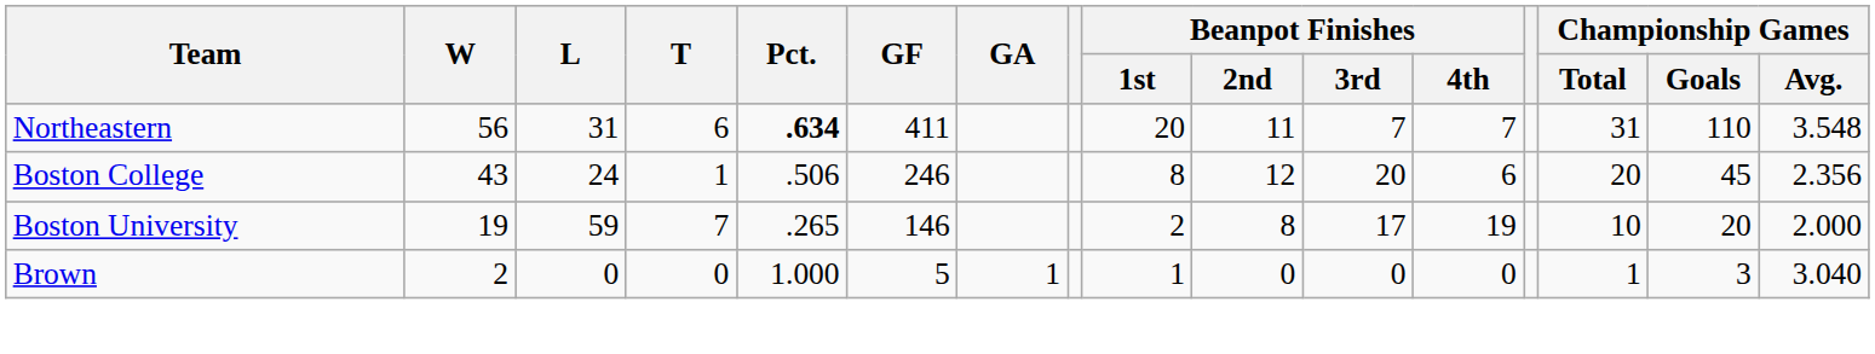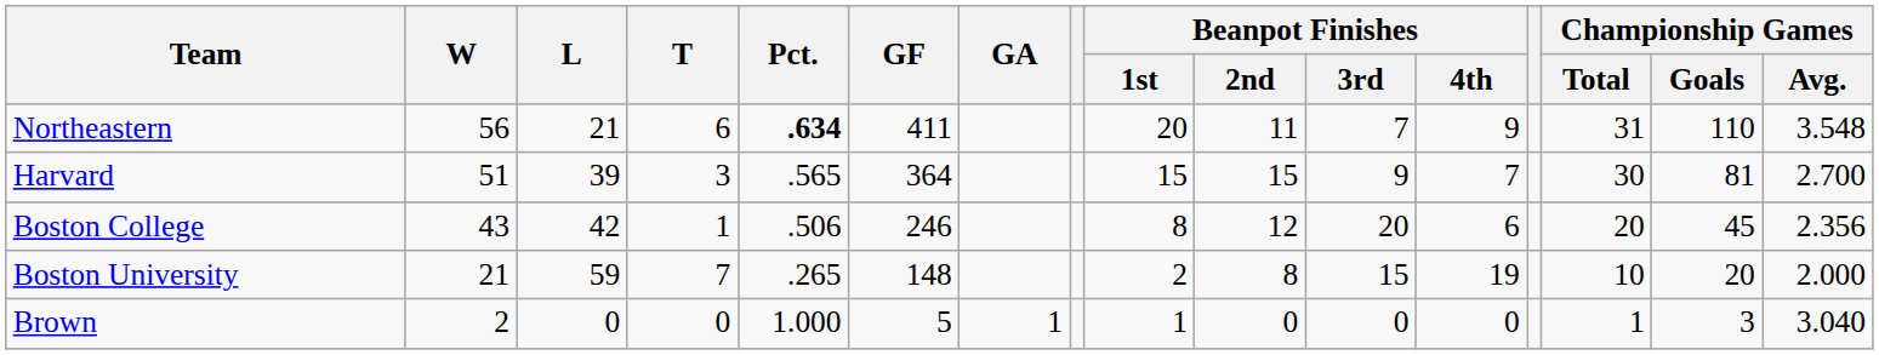 <table class="wikitable">
 <tr>
 <th scope="col" width="200" rowspan="2">Team</th>
 <th scope="col" width="50" rowspan="2">W</th>
 <th scope="col" width="50" rowspan="2">L</th>
 <th scope="col" width="50" rowspan="2">T</th>
 <th scope="col" width="50" rowspan="2">Pct.</th>
 <th scope="col" width="50" rowspan="2">GF</th>
 <th scope="col" width="50" rowspan="2">GA</th>
 <th rowspan="2"></th>
 <th colspan="4">Beanpot Finishes</th>
 <th rowspan="2"></th>
 <th colspan="3">Championship Games</th>
 </tr>
 <tr>
 <th scope="col" width="50">1st</th>
 <th scope="col" width="50">2nd</th>
 <th scope="col" width="50">3rd</th>
 <th scope="col" width="50">4th</th>
 <th scope="col" width="50">Total</th>
 <th scope="col" width="50">Goals</th>
 <th scope="col" width="50">Avg.</th>
 </tr>
 <tr>
 <td><a href='#'>Northeastern</a></td>
 <td style="text-align: right;">56</td>
-<td style="text-align: right;">31</td>
+<td style="text-align: right;">21</td>
 <td style="text-align: right;">6</td>
 <td style="text-align: right;"><strong>.634</strong></td>
 <td style="text-align: right;">411</td>
 <td style="text-align: right;"></td>
 <td></td>
 <td style="text-align: right;">20</td>
 <td style="text-align: right;">11</td>
 <td style="text-align: right;">7</td>
-<td style="text-align: right;">7</td>
+<td style="text-align: right;">9</td>
 <td></td>
 <td style="text-align: right;">31</td>
 <td style="text-align: right;">110</td>
 <td style="text-align: right;">3.548</td>
 </tr>
 <tr>
+<td><a href='#'>Harvard</a></td>
+<td style="text-align: right;">51</td>
+<td style="text-align: right;">39</td>
+<td style="text-align: right;">3</td>
+<td style="text-align: right;">.565</td>
+<td style="text-align: right;">364</td>
+<td style="text-align: right;"></td>
+<td></td>
+<td style="text-align: right;">15</td>
+<td style="text-align: right;">15</td>
+<td style="text-align: right;">9</td>
+<td style="text-align: right;">7</td>
+<td></td>
+<td style="text-align: right;">30</td>
+<td style="text-align: right;">81</td>
+<td style="text-align: right;">2.700</td>
+</tr>
+<tr>
 <td><a href='#'>Boston College</a></td>
 <td style="text-align: right;">43</td>
-<td style="text-align: right;">24</td>
+<td style="text-align: right;">42</td>
 <td style="text-align: right;">1</td>
 <td style="text-align: right;">.506</td>
 <td style="text-align: right;">246</td>
 <td style="text-align: right;"></td>
 <td></td>
 <td style="text-align: right;">8</td>
 <td style="text-align: right;">12</td>
 <td style="text-align: right;">20</td>
 <td style="text-align: right;">6</td>
 <td></td>
 <td style="text-align: right;">20</td>
 <td style="text-align: right;">45</td>
 <td style="text-align: right;">2.356</td>
 </tr>
 <tr>
 <td><a href='#'>Boston University</a></td>
-<td style="text-align: right;">19</td>
+<td style="text-align: right;">21</td>
 <td style="text-align: right;">59</td>
 <td style="text-align: right;">7</td>
 <td style="text-align: right;">.265</td>
-<td style="text-align: right;">146</td>
+<td style="text-align: right;">148</td>
 <td style="text-align: right;"></td>
 <td></td>
 <td style="text-align: right;">2</td>
 <td style="text-align: right;">8</td>
-<td style="text-align: right;">17</td>
+<td style="text-align: right;">15</td>
 <td style="text-align: right;">19</td>
 <td></td>
 <td style="text-align: right;">10</td>
 <td style="text-align: right;">20</td>
 <td style="text-align: right;">2.000</td>
 </tr>
 <tr>
 <td><a href='#'>Brown</a></td>
 <td style="text-align: right;">2</td>
 <td style="text-align: right;">0</td>
 <td style="text-align: right;">0</td>
 <td style="text-align: right;">1.000</td>
 <td style="text-align: right;">5</td>
 <td style="text-align: right;">1</td>
 <td></td>
 <td style="text-align: right;">1</td>
 <td style="text-align: right;">0</td>
 <td style="text-align: right;">0</td>
 <td style="text-align: right;">0</td>
 <td></td>
 <td style="text-align: right;">1</td>
 <td style="text-align: right;">3</td>
 <td style="text-align: right;">3.040</td>
 </tr>
 </table>
